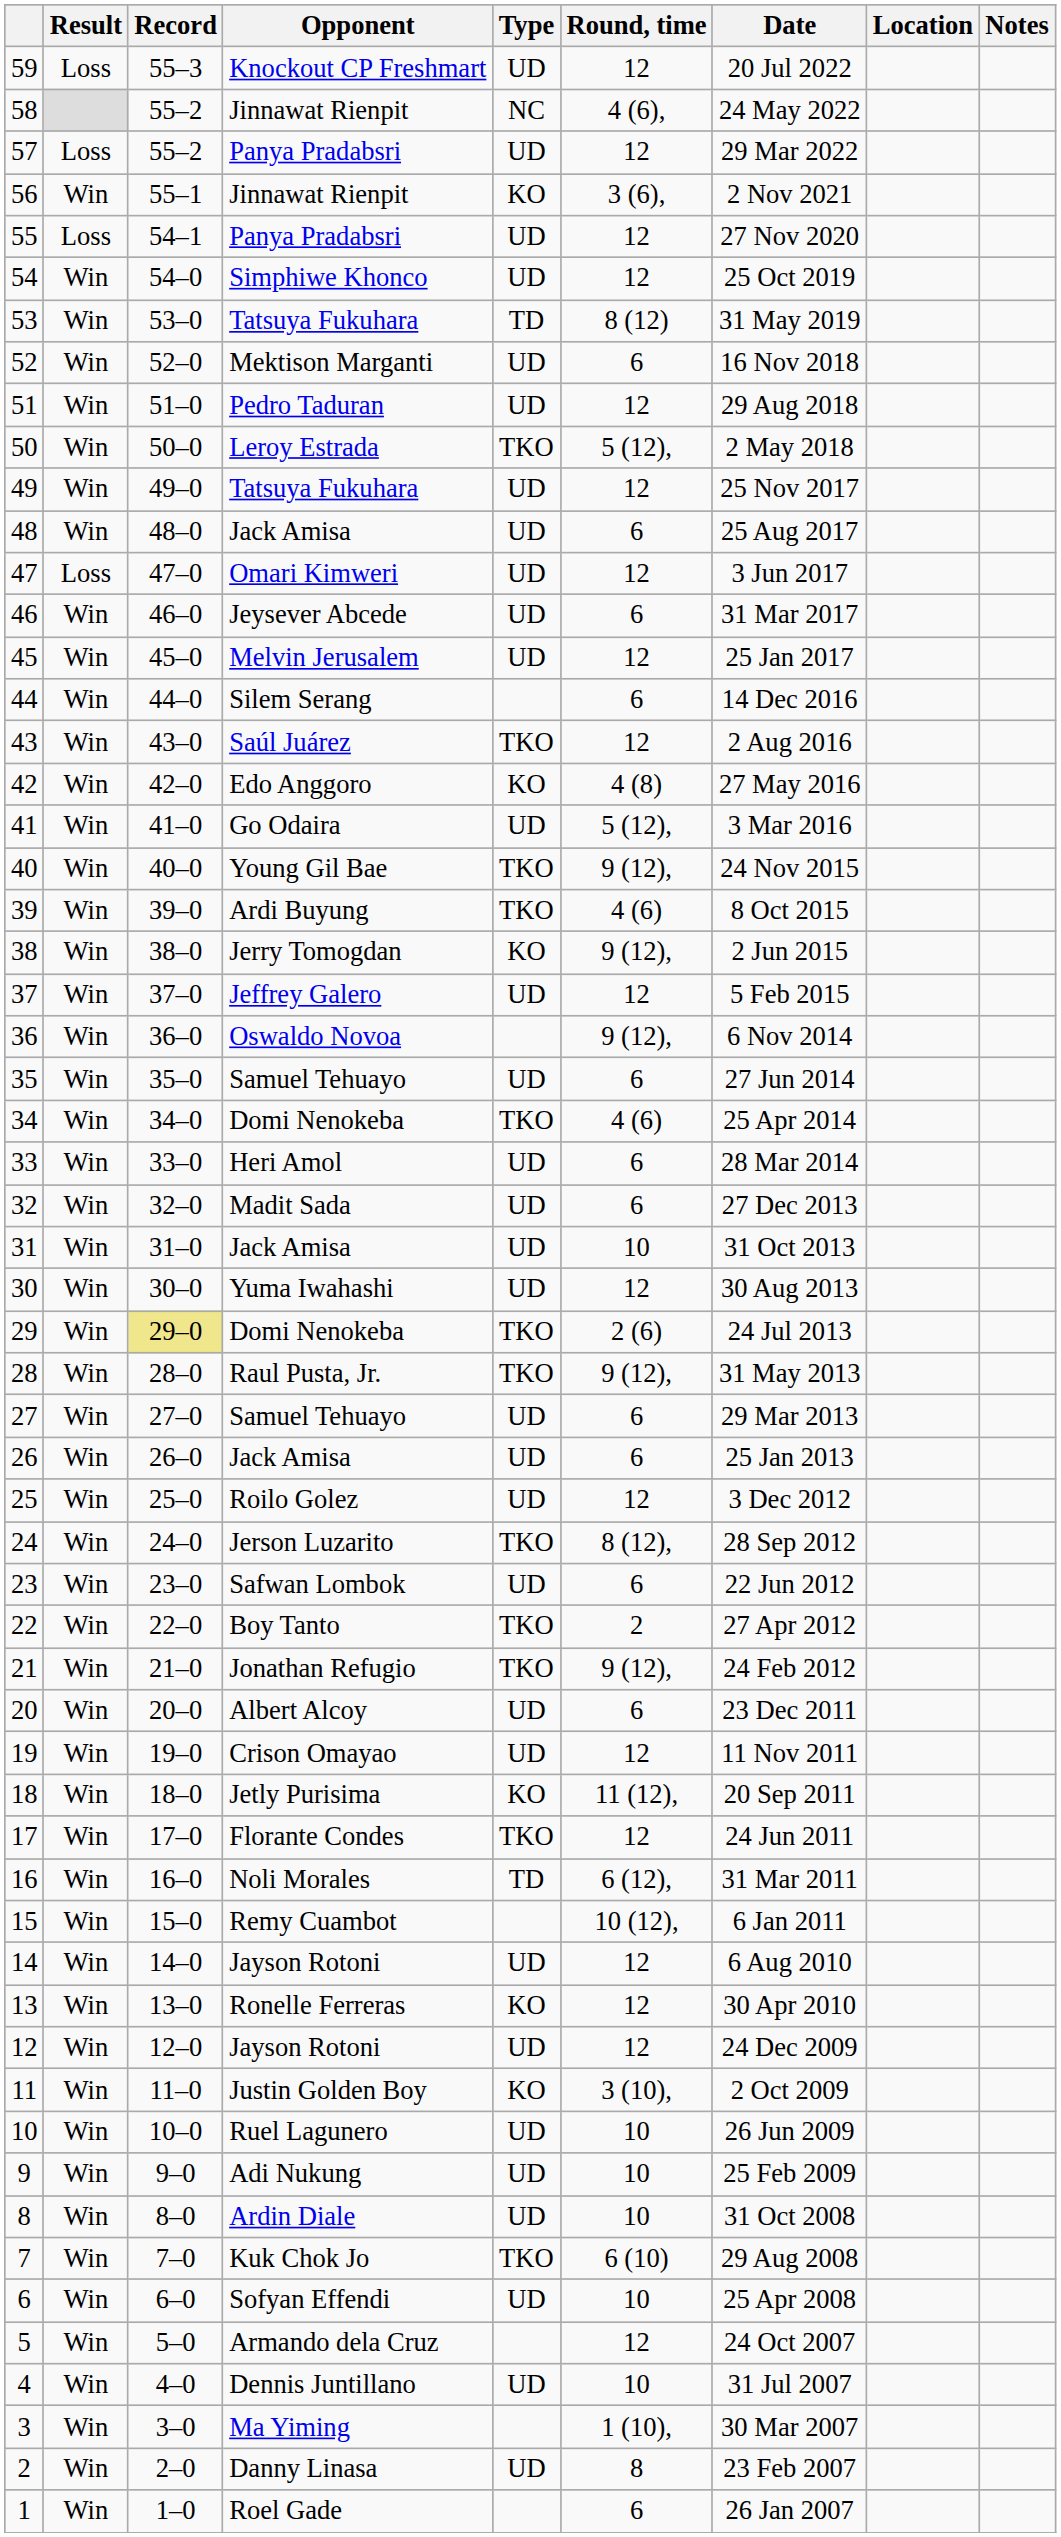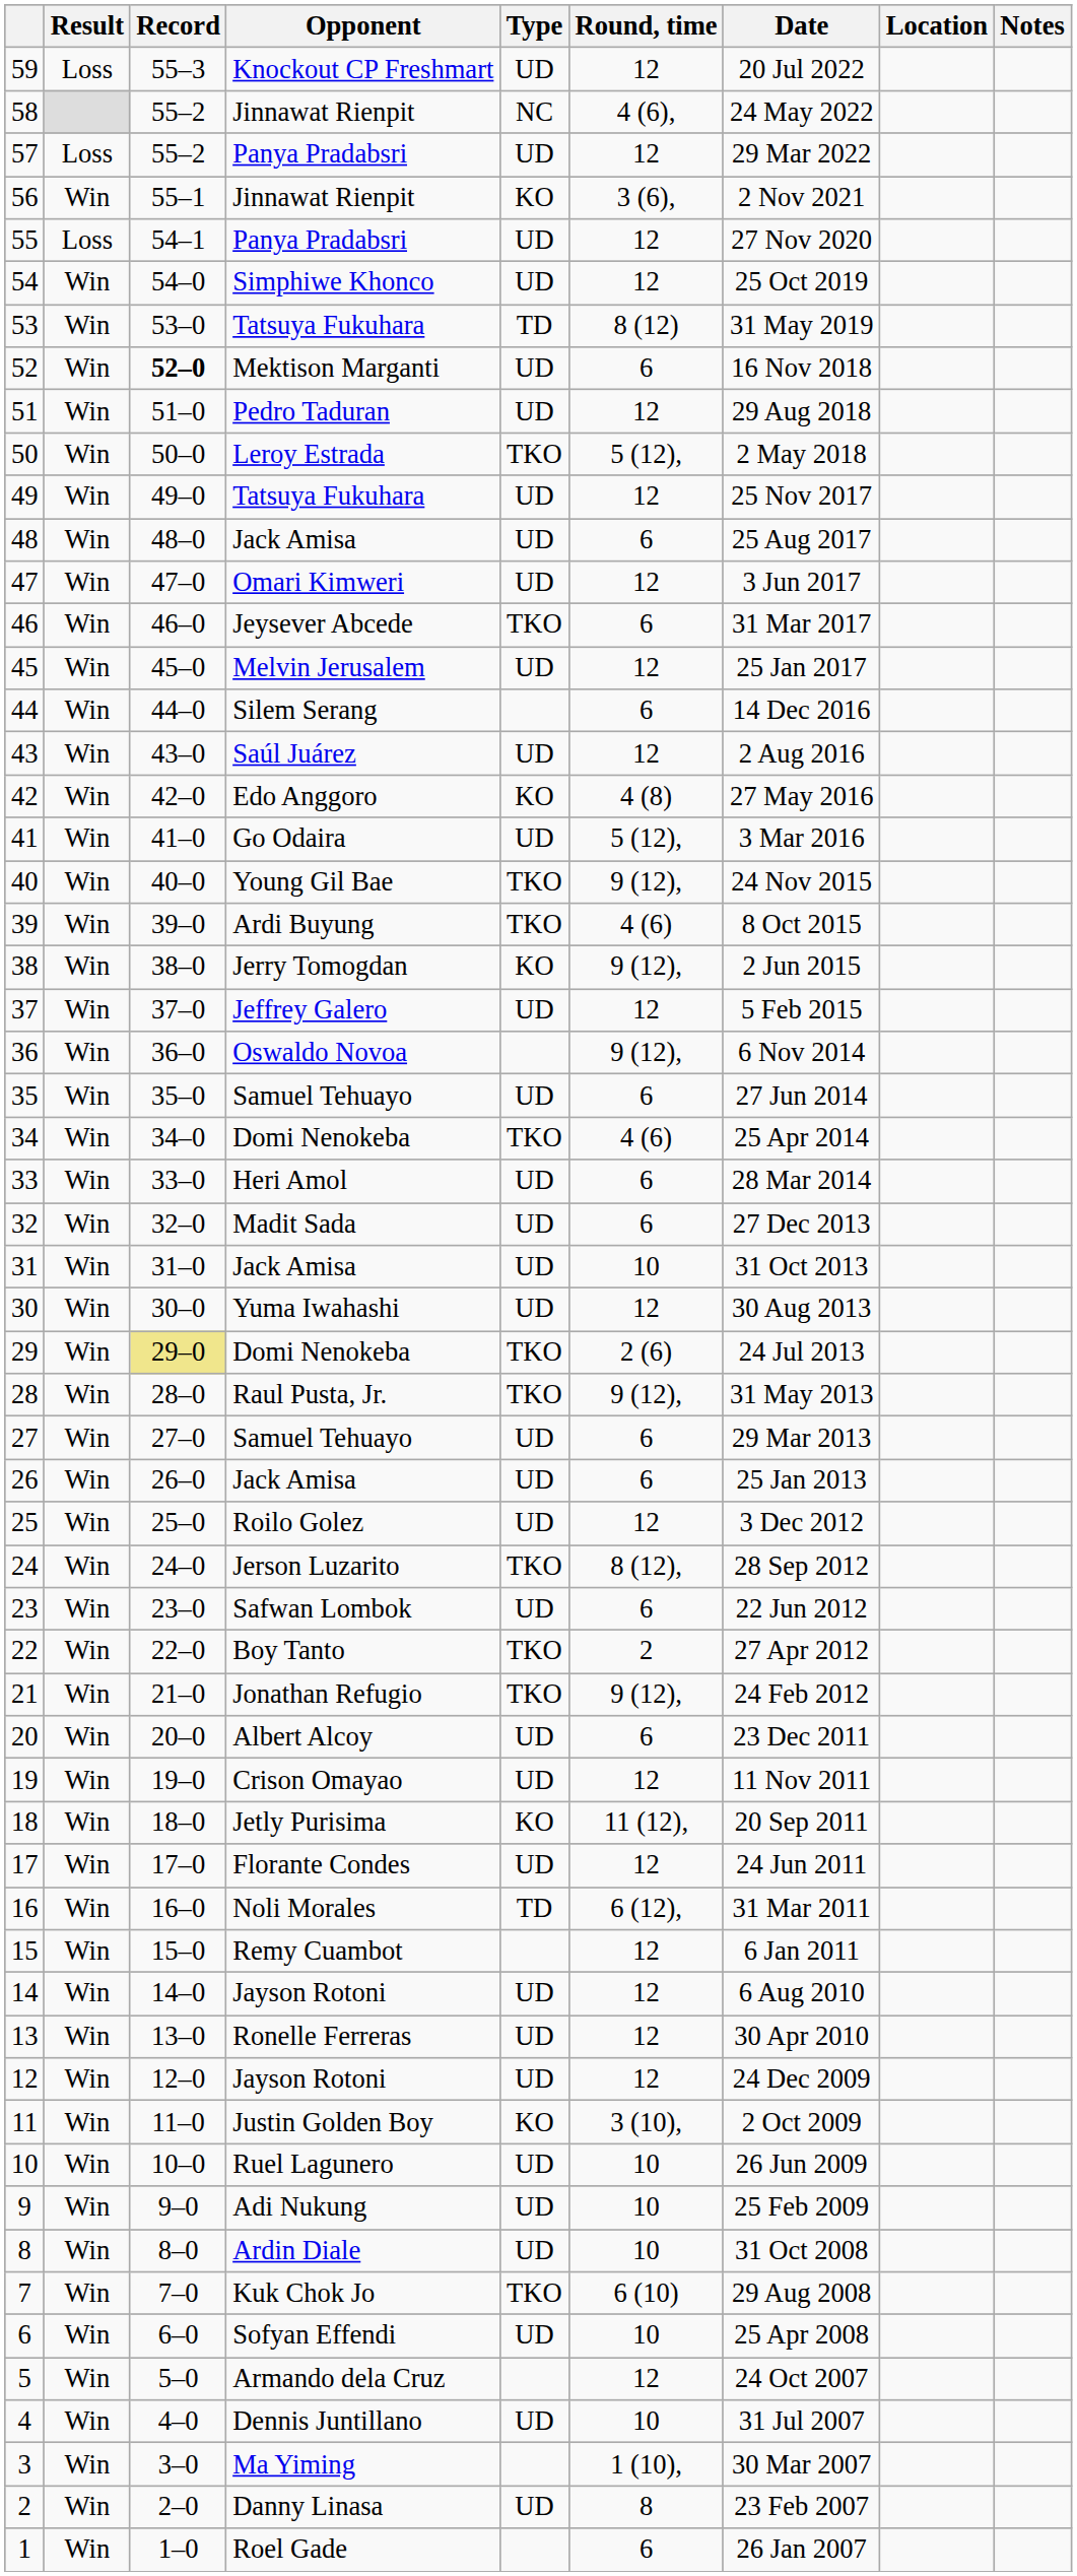 <table class="wikitable" style="text-align:center">
 <tr>
 <th></th>
 <th>Result</th>
 <th>Record</th>
 <th>Opponent</th>
 <th>Type</th>
 <th>Round, time</th>
 <th>Date</th>
 <th>Location</th>
 <th>Notes</th>
 </tr>
 <tr>
 <td>59</td>
 <td>Loss</td>
 <td>55–3 </td>
 <td style="text-align:left;"><a href='#'>Knockout CP Freshmart</a></td>
 <td>UD</td>
 <td>12</td>
 <td>20 Jul 2022</td>
 <td style="text-align:left;"></td>
 <td style="text-align:left;"></td>
 </tr>
 <tr>
 <td>58</td>
 <td style="background:#DDD"></td>
 <td>55–2 </td>
 <td style="text-align:left;">Jinnawat Rienpit</td>
 <td>NC</td>
 <td>4 (6), </td>
 <td>24 May 2022</td>
 <td style="text-align:left;"></td>
 <td style="text-align:left;"></td>
 </tr>
 <tr>
 <td>57</td>
 <td>Loss</td>
 <td>55–2</td>
 <td style="text-align:left;"><a href='#'>Panya Pradabsri</a></td>
 <td>UD</td>
 <td>12</td>
 <td>29 Mar 2022</td>
 <td style="text-align:left;"></td>
 <td style="text-align:left;"></td>
 </tr>
 <tr>
 <td>56</td>
 <td>Win</td>
 <td>55–1</td>
 <td style="text-align:left;">Jinnawat Rienpit</td>
 <td>KO</td>
 <td>3 (6), </td>
 <td>2 Nov 2021</td>
 <td style="text-align:left;"></td>
 <td></td>
 </tr>
 <tr>
 <td>55</td>
 <td>Loss</td>
 <td>54–1</td>
 <td style="text-align:left;"><a href='#'>Panya Pradabsri</a></td>
 <td>UD</td>
 <td>12</td>
 <td>27 Nov 2020</td>
 <td style="text-align:left;"></td>
 <td style="text-align:left;"></td>
 </tr>
 <tr>
 <td>54</td>
 <td>Win</td>
 <td>54–0</td>
 <td style="text-align:left;"><a href='#'>Simphiwe Khonco</a></td>
 <td>UD</td>
 <td>12</td>
 <td>25 Oct 2019</td>
 <td style="text-align:left;"></td>
 <td style="text-align:left;"></td>
 </tr>
 <tr>
 <td>53</td>
 <td>Win</td>
 <td>53–0</td>
 <td style="text-align:left;"><a href='#'>Tatsuya Fukuhara</a></td>
 <td>TD</td>
 <td>8 (12)</td>
 <td>31 May 2019</td>
 <td style="text-align:left;"></td>
 <td style="text-align:left;"></td>
 </tr>
 <tr>
 <td>52</td>
 <td>Win</td>
-<td>52–0</td>
+<td><strong>52–0</strong></td>
 <td style="text-align:left;">Mektison Marganti</td>
 <td>UD</td>
 <td>6</td>
 <td>16 Nov 2018</td>
 <td style="text-align:left;"></td>
 <td></td>
 </tr>
 <tr>
 <td>51</td>
 <td>Win</td>
 <td>51–0</td>
 <td style="text-align:left;"><a href='#'>Pedro Taduran</a></td>
 <td>UD</td>
 <td>12</td>
 <td>29 Aug 2018</td>
 <td style="text-align:left;"></td>
 <td style="text-align:left;"></td>
 </tr>
 <tr>
 <td>50</td>
 <td>Win</td>
 <td>50–0</td>
 <td style="text-align:left;"><a href='#'>Leroy Estrada</a></td>
 <td>TKO</td>
 <td>5 (12), </td>
 <td>2 May 2018</td>
 <td style="text-align:left;"></td>
 <td style="text-align:left;"></td>
 </tr>
 <tr>
 <td>49</td>
 <td>Win</td>
 <td>49–0</td>
 <td style="text-align:left;"><a href='#'>Tatsuya Fukuhara</a></td>
 <td>UD</td>
 <td>12</td>
 <td>25 Nov 2017</td>
 <td style="text-align:left;"></td>
 <td style="text-align:left;"></td>
 </tr>
 <tr>
 <td>48</td>
 <td>Win</td>
 <td>48–0</td>
 <td style="text-align:left;">Jack Amisa</td>
 <td>UD</td>
 <td>6</td>
 <td>25 Aug 2017</td>
 <td style="text-align:left;"></td>
 <td></td>
 </tr>
 <tr>
 <td>47</td>
-<td>Loss</td>
+<td>Win</td>
 <td>47–0</td>
 <td style="text-align:left;"><a href='#'>Omari Kimweri</a></td>
 <td>UD</td>
 <td>12</td>
 <td>3 Jun 2017</td>
 <td style="text-align:left;"></td>
 <td style="text-align:left;"></td>
 </tr>
 <tr>
 <td>46</td>
 <td>Win</td>
 <td>46–0</td>
 <td style="text-align:left;">Jeysever Abcede</td>
-<td>UD</td>
+<td>TKO</td>
 <td>6</td>
 <td>31 Mar 2017</td>
 <td style="text-align:left;"></td>
 <td></td>
 </tr>
 <tr>
 <td>45</td>
 <td>Win</td>
 <td>45–0</td>
 <td style="text-align:left;"><a href='#'>Melvin Jerusalem</a></td>
 <td>UD</td>
 <td>12</td>
 <td>25 Jan 2017</td>
 <td style="text-align:left;"></td>
 <td style="text-align:left;"></td>
 </tr>
 <tr>
 <td>44</td>
 <td>Win</td>
 <td>44–0</td>
 <td style="text-align:left;">Silem Serang</td>
 <td></td>
 <td>6</td>
 <td>14 Dec 2016</td>
 <td style="text-align:left;"></td>
 <td></td>
 </tr>
 <tr>
 <td>43</td>
 <td>Win</td>
 <td>43–0</td>
 <td style="text-align:left;"><a href='#'>Saúl Juárez</a></td>
-<td>TKO</td>
+<td>UD</td>
 <td>12</td>
 <td>2 Aug 2016</td>
 <td style="text-align:left;"></td>
 <td style="text-align:left;"></td>
 </tr>
 <tr>
 <td>42</td>
 <td>Win</td>
 <td>42–0</td>
 <td style="text-align:left;">Edo Anggoro</td>
 <td>KO</td>
 <td>4 (8)</td>
 <td>27 May 2016</td>
 <td style="text-align:left;"></td>
 <td></td>
 </tr>
 <tr>
 <td>41</td>
 <td>Win</td>
 <td>41–0</td>
 <td style="text-align:left;">Go Odaira</td>
 <td>UD</td>
 <td>5 (12), </td>
 <td>3 Mar 2016</td>
 <td style="text-align:left;"></td>
 <td style="text-align:left;"></td>
 </tr>
 <tr>
 <td>40</td>
 <td>Win</td>
 <td>40–0</td>
 <td style="text-align:left;">Young Gil Bae</td>
 <td>TKO</td>
 <td>9 (12), </td>
 <td>24 Nov 2015</td>
 <td style="text-align:left;"></td>
 <td style="text-align:left;"></td>
 </tr>
 <tr>
 <td>39</td>
 <td>Win</td>
 <td>39–0</td>
 <td style="text-align:left;">Ardi Buyung</td>
 <td>TKO</td>
 <td>4 (6)</td>
 <td>8 Oct 2015</td>
 <td style="text-align:left;"></td>
 <td></td>
 </tr>
 <tr>
 <td>38</td>
 <td>Win</td>
 <td>38–0</td>
 <td style="text-align:left;">Jerry Tomogdan</td>
 <td>KO</td>
 <td>9 (12), </td>
 <td>2 Jun 2015</td>
 <td style="text-align:left;"></td>
 <td style="text-align:left;"></td>
 </tr>
 <tr>
 <td>37</td>
 <td>Win</td>
 <td>37–0</td>
 <td style="text-align:left;"><a href='#'>Jeffrey Galero</a></td>
 <td>UD</td>
 <td>12</td>
 <td>5 Feb 2015</td>
 <td style="text-align:left;"></td>
 <td style="text-align:left;"></td>
 </tr>
 <tr>
 <td>36</td>
 <td>Win</td>
 <td>36–0</td>
 <td style="text-align:left;"><a href='#'>Oswaldo Novoa</a></td>
 <td></td>
 <td>9 (12), </td>
 <td>6 Nov 2014</td>
 <td style="text-align:left;"></td>
 <td style="text-align:left;"></td>
 </tr>
 <tr>
 <td>35</td>
 <td>Win</td>
 <td>35–0</td>
 <td style="text-align:left;">Samuel Tehuayo</td>
 <td>UD</td>
 <td>6</td>
 <td>27 Jun 2014</td>
 <td style="text-align:left;"></td>
 <td></td>
 </tr>
 <tr>
 <td>34</td>
 <td>Win</td>
 <td>34–0</td>
 <td style="text-align:left;">Domi Nenokeba</td>
 <td>TKO</td>
 <td>4 (6)</td>
 <td>25 Apr 2014</td>
 <td style="text-align:left;"></td>
 <td></td>
 </tr>
 <tr>
 <td>33</td>
 <td>Win</td>
 <td>33–0</td>
 <td style="text-align:left;">Heri Amol</td>
 <td>UD</td>
 <td>6</td>
 <td>28 Mar 2014</td>
 <td style="text-align:left;"></td>
 <td></td>
 </tr>
 <tr>
 <td>32</td>
 <td>Win</td>
 <td>32–0</td>
 <td style="text-align:left;">Madit Sada</td>
 <td>UD</td>
 <td>6</td>
 <td>27 Dec 2013</td>
 <td style="text-align:left;"></td>
 <td></td>
 </tr>
 <tr>
 <td>31</td>
 <td>Win</td>
 <td>31–0</td>
 <td style="text-align:left;">Jack Amisa</td>
 <td>UD</td>
 <td>10</td>
 <td>31 Oct 2013</td>
 <td style="text-align:left;"></td>
 <td></td>
 </tr>
 <tr>
 <td>30</td>
 <td>Win</td>
 <td>30–0</td>
 <td style="text-align:left;">Yuma Iwahashi</td>
 <td>UD</td>
 <td>12</td>
 <td>30 Aug 2013</td>
 <td style="text-align:left;"></td>
 <td style="text-align:left;"></td>
 </tr>
 <tr>
 <td>29</td>
 <td>Win</td>
 <td style="background: khaki;">29–0</td>
 <td style="text-align:left;">Domi Nenokeba</td>
 <td>TKO</td>
 <td>2 (6)</td>
 <td>24 Jul 2013</td>
 <td style="text-align:left;"></td>
 <td></td>
 </tr>
 <tr>
 <td>28</td>
 <td>Win</td>
 <td>28–0</td>
 <td style="text-align:left;">Raul Pusta, Jr.</td>
 <td>TKO</td>
 <td>9 (12), </td>
 <td>31 May 2013</td>
 <td style="text-align:left;"></td>
 <td style="text-align:left;"></td>
 </tr>
 <tr>
 <td>27</td>
 <td>Win</td>
 <td>27–0</td>
 <td style="text-align:left;">Samuel Tehuayo</td>
 <td>UD</td>
 <td>6</td>
 <td>29 Mar 2013</td>
 <td style="text-align:left;"></td>
 <td></td>
 </tr>
 <tr>
 <td>26</td>
 <td>Win</td>
 <td>26–0</td>
 <td style="text-align:left;">Jack Amisa</td>
 <td>UD</td>
 <td>6</td>
 <td>25 Jan 2013</td>
 <td style="text-align:left;"></td>
 <td></td>
 </tr>
 <tr>
 <td>25</td>
 <td>Win</td>
 <td>25–0</td>
 <td style="text-align:left;">Roilo Golez</td>
 <td>UD</td>
 <td>12</td>
 <td>3 Dec 2012</td>
 <td style="text-align:left;"></td>
 <td style="text-align:left;"></td>
 </tr>
 <tr>
 <td>24</td>
 <td>Win</td>
 <td>24–0</td>
 <td style="text-align:left;">Jerson Luzarito</td>
 <td>TKO</td>
 <td>8 (12), </td>
 <td>28 Sep 2012</td>
 <td style="text-align:left;"></td>
 <td style="text-align:left;"></td>
 </tr>
 <tr>
 <td>23</td>
 <td>Win</td>
 <td>23–0</td>
 <td style="text-align:left;">Safwan Lombok</td>
 <td>UD</td>
 <td>6</td>
 <td>22 Jun 2012</td>
 <td style="text-align:left;"></td>
 <td></td>
 </tr>
 <tr>
 <td>22</td>
 <td>Win</td>
 <td>22–0</td>
 <td style="text-align:left;">Boy Tanto</td>
 <td>TKO</td>
 <td>2</td>
 <td>27 Apr 2012</td>
 <td style="text-align:left;"></td>
 <td></td>
 </tr>
 <tr>
 <td>21</td>
 <td>Win</td>
 <td>21–0</td>
 <td style="text-align:left;">Jonathan Refugio</td>
 <td>TKO</td>
 <td>9 (12), </td>
 <td>24 Feb 2012</td>
 <td style="text-align:left;"></td>
 <td style="text-align:left;"></td>
 </tr>
 <tr>
 <td>20</td>
 <td>Win</td>
 <td>20–0</td>
 <td style="text-align:left;">Albert Alcoy</td>
 <td>UD</td>
 <td>6</td>
 <td>23 Dec 2011</td>
 <td style="text-align:left;"></td>
 <td></td>
 </tr>
 <tr>
 <td>19</td>
 <td>Win</td>
 <td>19–0</td>
 <td style="text-align:left;">Crison Omayao</td>
 <td>UD</td>
 <td>12</td>
 <td>11 Nov 2011</td>
 <td style="text-align:left;"></td>
 <td style="text-align:left;"></td>
 </tr>
 <tr>
 <td>18</td>
 <td>Win</td>
 <td>18–0</td>
 <td style="text-align:left;">Jetly Purisima</td>
 <td>KO</td>
 <td>11 (12), </td>
 <td>20 Sep 2011</td>
 <td style="text-align:left;"></td>
 <td style="text-align:left;"></td>
 </tr>
 <tr>
 <td>17</td>
 <td>Win</td>
 <td>17–0</td>
 <td style="text-align:left;">Florante Condes</td>
-<td>TKO</td>
+<td>UD</td>
 <td>12</td>
 <td>24 Jun 2011</td>
 <td style="text-align:left;"></td>
 <td style="text-align:left;"></td>
 </tr>
 <tr>
 <td>16</td>
 <td>Win</td>
 <td>16–0</td>
 <td style="text-align:left;">Noli Morales</td>
 <td>TD</td>
 <td>6 (12), </td>
 <td>31 Mar 2011</td>
 <td style="text-align:left;"></td>
 <td style="text-align:left;"></td>
 </tr>
 <tr>
 <td>15</td>
 <td>Win</td>
 <td>15–0</td>
 <td style="text-align:left;">Remy Cuambot</td>
 <td></td>
-<td>10 (12), </td>
+<td>12</td>
 <td>6 Jan 2011</td>
 <td style="text-align:left;"></td>
 <td style="text-align:left;"></td>
 </tr>
 <tr>
 <td>14</td>
 <td>Win</td>
 <td>14–0</td>
 <td style="text-align:left;">Jayson Rotoni</td>
 <td>UD</td>
 <td>12</td>
 <td>6 Aug 2010</td>
 <td style="text-align:left;"></td>
 <td style="text-align:left;"></td>
 </tr>
 <tr>
 <td>13</td>
 <td>Win</td>
 <td>13–0</td>
 <td style="text-align:left;">Ronelle Ferreras</td>
-<td>KO</td>
+<td>UD</td>
 <td>12</td>
 <td>30 Apr 2010</td>
 <td style="text-align:left;"></td>
 <td style="text-align:left;"></td>
 </tr>
 <tr>
 <td>12</td>
 <td>Win</td>
 <td>12–0</td>
 <td style="text-align:left;">Jayson Rotoni</td>
 <td>UD</td>
 <td>12</td>
 <td>24 Dec 2009</td>
 <td style="text-align:left;"></td>
 <td style="text-align:left;"></td>
 </tr>
 <tr>
 <td>11</td>
 <td>Win</td>
 <td>11–0</td>
 <td style="text-align:left;">Justin Golden Boy</td>
 <td>KO</td>
 <td>3 (10), </td>
 <td>2 Oct 2009</td>
 <td style="text-align:left;"></td>
 <td style="text-align:left;"></td>
 </tr>
 <tr>
 <td>10</td>
 <td>Win</td>
 <td>10–0</td>
 <td style="text-align:left;">Ruel Lagunero</td>
 <td>UD</td>
 <td>10</td>
 <td>26 Jun 2009</td>
 <td style="text-align:left;"></td>
 <td style="text-align:left;"></td>
 </tr>
 <tr>
 <td>9</td>
 <td>Win</td>
 <td>9–0</td>
 <td style="text-align:left;">Adi Nukung</td>
 <td>UD</td>
 <td>10</td>
 <td>25 Feb 2009</td>
 <td style="text-align:left;"></td>
 <td style="text-align:left;"></td>
 </tr>
 <tr>
 <td>8</td>
 <td>Win</td>
 <td>8–0</td>
 <td style="text-align:left;"><a href='#'>Ardin Diale</a></td>
 <td>UD</td>
 <td>10</td>
 <td>31 Oct 2008</td>
 <td style="text-align:left;"></td>
 <td style="text-align:left;"></td>
 </tr>
 <tr>
 <td>7</td>
 <td>Win</td>
 <td>7–0</td>
 <td style="text-align:left;">Kuk Chok Jo</td>
 <td>TKO</td>
 <td>6 (10)</td>
 <td>29 Aug 2008</td>
 <td style="text-align:left;"></td>
 <td style="text-align:left;"></td>
 </tr>
 <tr>
 <td>6</td>
 <td>Win</td>
 <td>6–0</td>
 <td style="text-align:left;">Sofyan Effendi</td>
 <td>UD</td>
 <td>10</td>
 <td>25 Apr 2008</td>
 <td style="text-align:left;"></td>
 <td style="text-align:left;"></td>
 </tr>
 <tr>
 <td>5</td>
 <td>Win</td>
 <td>5–0</td>
 <td style="text-align:left;">Armando dela Cruz</td>
 <td></td>
 <td>12</td>
 <td>24 Oct 2007</td>
 <td style="text-align:left;"></td>
 <td style="text-align:left;"></td>
 </tr>
 <tr>
 <td>4</td>
 <td>Win</td>
 <td>4–0</td>
 <td style="text-align:left;">Dennis Juntillano</td>
 <td>UD</td>
 <td>10</td>
 <td>31 Jul 2007</td>
 <td style="text-align:left;"></td>
 <td style="text-align:left;"></td>
 </tr>
 <tr>
 <td>3</td>
 <td>Win</td>
 <td>3–0</td>
 <td style="text-align:left;"><a href='#'>Ma Yiming</a></td>
 <td></td>
 <td>1 (10), </td>
 <td>30 Mar 2007</td>
 <td style="text-align:left;"></td>
 <td style="text-align:left;"></td>
 </tr>
 <tr>
 <td>2</td>
 <td>Win</td>
 <td>2–0</td>
 <td style="text-align:left;">Danny Linasa</td>
 <td>UD</td>
 <td>8</td>
 <td>23 Feb 2007</td>
 <td style="text-align:left;"></td>
 <td></td>
 </tr>
 <tr>
 <td>1</td>
 <td>Win</td>
 <td>1–0</td>
 <td style="text-align:left;">Roel Gade</td>
 <td></td>
 <td>6</td>
 <td>26 Jan 2007</td>
 <td style="text-align:left;"></td>
 <td></td>
 </tr>
 <tr>
 </tr>
 </table>
